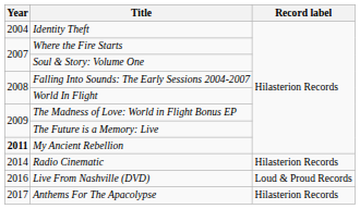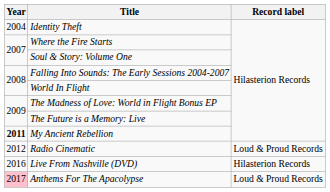 <table class="wikitable">
 <tr>
 <th>Year</th>
 <th>Title</th>
 <th>Record label</th>
 </tr>
 <tr>
 <td align="center">2004</td>
 <td><em>Identity Theft</em></td>
 <td rowspan="8">Hilasterion Records</td>
 </tr>
 <tr>
 <td align="center" rowspan="2">2007</td>
 <td><em>Where the Fire Starts</em></td>
 </tr>
 <tr>
 <td><em>Soul & Story: Volume One</em></td>
 </tr>
 <tr>
 <td align="center" rowspan="2">2008</td>
 <td><em>Falling Into Sounds:  The Early Sessions 2004-2007</em></td>
 </tr>
 <tr>
 <td><em>World In Flight</em></td>
 </tr>
 <tr>
 <td align="center" rowspan="2">2009</td>
 <td><em>The Madness of Love: World in Flight Bonus EP</em></td>
 </tr>
 <tr>
 <td><em>The Future is a Memory: Live</em></td>
 </tr>
 <tr>
 <td align="center"><strong>2011</strong></td>
 <td><em>My Ancient Rebellion</em></td>
 </tr>
 <tr>
-<td align="center">2014</td>
+<td align="center">2012</td>
 <td><em>Radio Cinematic</em></td>
-<td rowspan="1">Hilasterion Records</td>
+<td rowspan="1">Loud & Proud Records</td>
 </tr>
 <tr>
 <td align="center">2016</td>
 <td><em>Live From Nashville (DVD)</em></td>
+<td rowspan="1">Hilasterion Records</td>
+</tr>
+<tr>
+<td align="center" style="background: pink;">2017</td>
+<td><em>Anthems For The Apacolypse</em></td>
 <td rowspan="1">Loud & Proud Records</td>
 </tr>
-<tr>
-<td align="center">2017</td>
-<td><em>Anthems For The Apacolypse</em></td>
-<td rowspan="1">Hilasterion Records</td>
-</tr>
 </table>
